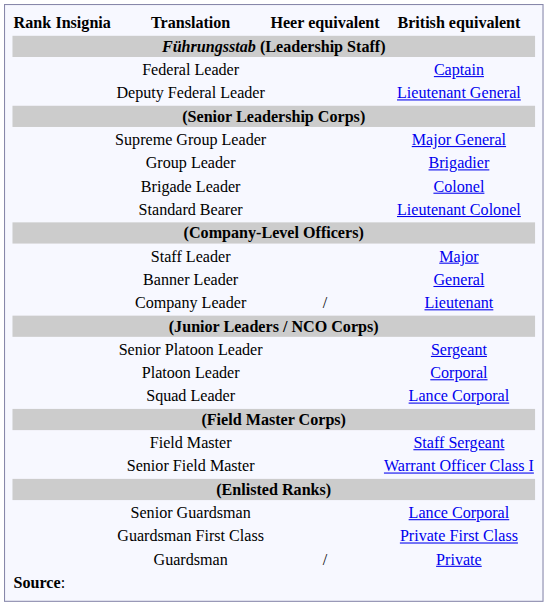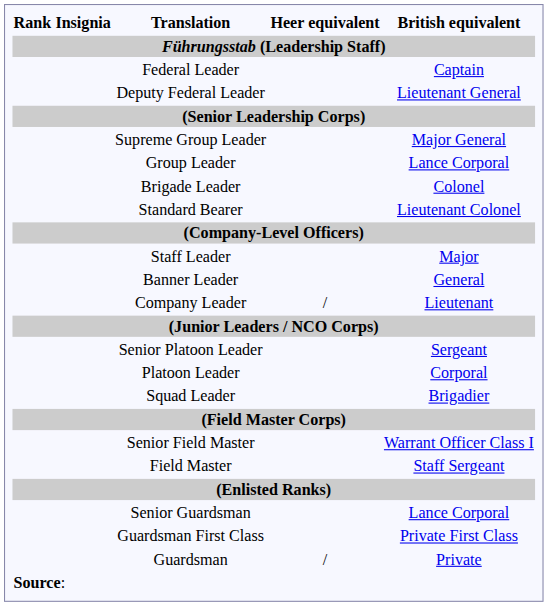 <table style="border:1px solid #8888aa; background-color:#f7f8ff; padding:5px; font-size:95%; margin: 0px 12px 12px 0px;">
 <tr style="text-align:center;">
 <th>Rank</th>
 <th>Insignia</th>
 <th>Translation</th>
 <th>Heer equivalent</th>
 <th>British equivalent</th>
 </tr>
 <tr style="background-color:#CCCCCC; width: 100%">
 <th colspan=5><em>Führungsstab</em> (Leadership Staff)</th>
 </tr>
 <tr style="text-align:center;">
 <td></td>
 <td></td>
 <td>Federal Leader</td>
 <td></td>
 <td><a href='#'>Captain</a></td>
 </tr>
 <tr style="text-align:center;">
 <td></td>
 <td></td>
 <td>Deputy Federal Leader</td>
 <td></td>
 <td><a href='#'>Lieutenant General</a></td>
 </tr>
 <tr style="background-color:#CCCCCC; width: 100%">
 <th colspan=5> (Senior Leadership Corps)</th>
 </tr>
 <tr style="text-align:center;">
 <td></td>
 <td></td>
 <td>Supreme Group Leader</td>
 <td></td>
 <td><a href='#'>Major General</a></td>
 </tr>
 <tr style="text-align:center;">
 <td></td>
 <td></td>
 <td>Group Leader</td>
 <td></td>
-<td><a href='#'>Brigadier</a></td>
+<td><a href='#'>Lance Corporal</a></td>
 </tr>
 <tr style="text-align:center;">
 <td></td>
 <td></td>
 <td>Brigade Leader</td>
 <td></td>
 <td><a href='#'>Colonel</a></td>
 </tr>
 <tr style="text-align:center;">
 <td></td>
 <td></td>
 <td>Standard Bearer</td>
 <td></td>
 <td><a href='#'>Lieutenant Colonel</a></td>
 </tr>
 <tr style="background-color:#CCCCCC; width: 100%">
 <th colspan=5> (Company-Level Officers)</th>
 </tr>
 <tr style="text-align:center;">
 <td></td>
 <td></td>
 <td>Staff Leader</td>
 <td></td>
 <td><a href='#'>Major</a></td>
 </tr>
 <tr style="text-align:center;">
 <td></td>
 <td></td>
 <td>Banner Leader</td>
 <td></td>
 <td><a href='#'>General</a></td>
 </tr>
 <tr style="text-align:center;">
 <td></td>
 <td></td>
 <td>Company Leader</td>
 <td> / </td>
 <td><a href='#'>Lieutenant</a></td>
 </tr>
 <tr style="background-color:#CCCCCC; width: 100%">
 <th colspan=5> (Junior Leaders / NCO Corps)</th>
 </tr>
 <tr style="text-align:center;">
 <td></td>
 <td></td>
 <td>Senior Platoon Leader</td>
 <td></td>
 <td><a href='#'>Sergeant</a></td>
 </tr>
 <tr style="text-align:center;">
 <td></td>
 <td></td>
 <td>Platoon Leader</td>
 <td></td>
 <td><a href='#'>Corporal</a></td>
 </tr>
 <tr style="text-align:center;">
 <td></td>
 <td></td>
 <td>Squad Leader</td>
 <td></td>
-<td><a href='#'>Lance Corporal</a></td>
+<td><a href='#'>Brigadier</a></td>
 </tr>
 <tr style="background-color:#CCCCCC; width: 100%">
 <th colspan=5> (Field Master Corps)</th>
 </tr>
 <tr style="text-align:center;">
 <td></td>
 <td></td>
-<td>Field Master</td>
+<td>Senior Field Master</td>
 <td></td>
-<td><a href='#'>Staff Sergeant</a></td>
+<td><a href='#'>Warrant Officer Class I</a></td>
 </tr>
 <tr style="text-align:center;">
 <td></td>
 <td></td>
-<td>Senior Field Master</td>
+<td>Field Master</td>
 <td></td>
-<td><a href='#'>Warrant Officer Class I</a></td>
+<td><a href='#'>Staff Sergeant</a></td>
 </tr>
 <tr style="background-color:#CCCCCC; width: 100%">
 <th colspan=5> (Enlisted Ranks)</th>
 </tr>
 <tr style="text-align:center;">
 <td></td>
 <td></td>
 <td>Senior Guardsman</td>
 <td></td>
 <td><a href='#'>Lance Corporal</a></td>
 </tr>
 <tr style="text-align:center;">
 <td></td>
 <td></td>
 <td>Guardsman First Class</td>
 <td></td>
 <td><a href='#'>Private First Class</a></td>
 </tr>
 <tr style="text-align:center;">
 <td></td>
 <td></td>
 <td>Guardsman</td>
 <td> / </td>
 <td><a href='#'>Private</a></td>
 </tr>
 <tr>
 <td colspan=5><strong>Source</strong>: </td>
 </tr>
 </table>
